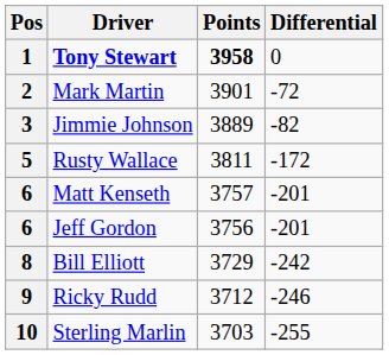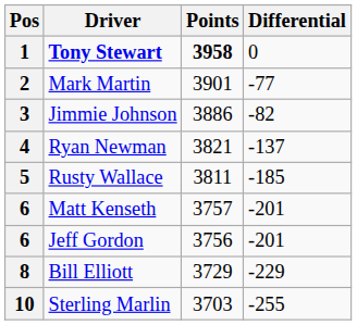 <table class="wikitable">
 <tr>
 <th>Pos</th>
 <th>Driver</th>
 <th>Points</th>
 <th>Differential</th>
 </tr>
 <tr>
 <th>1</th>
 <td><strong><a href='#'>Tony Stewart</a></strong></td>
 <td style="text-align:center;"><strong>3958</strong></td>
 <td>0</td>
 </tr>
 <tr>
 <th>2</th>
 <td><a href='#'>Mark Martin</a></td>
 <td style="text-align:center;">3901</td>
-<td>-72</td>
+<td>-77</td>
 </tr>
 <tr>
 <th>3</th>
 <td><a href='#'>Jimmie Johnson</a></td>
-<td style="text-align:center;">3889</td>
+<td style="text-align:center;">3886</td>
 <td>-82</td>
+</tr>
+<tr>
+<th>4</th>
+<td><a href='#'>Ryan Newman</a></td>
+<td style="text-align:center;">3821</td>
+<td>-137</td>
 </tr>
 <tr>
 <th>5</th>
 <td><a href='#'>Rusty Wallace</a></td>
 <td style="text-align:center;">3811</td>
-<td>-172</td>
+<td>-185</td>
 </tr>
 <tr>
 <th>6</th>
 <td><a href='#'>Matt Kenseth</a></td>
 <td style="text-align:center;">3757</td>
 <td>-201</td>
 </tr>
 <tr>
 <th>6</th>
 <td><a href='#'>Jeff Gordon</a></td>
 <td style="text-align:center;">3756</td>
 <td>-201</td>
 </tr>
 <tr>
 <th>8</th>
 <td><a href='#'>Bill Elliott</a></td>
 <td style="text-align:center;">3729</td>
-<td>-242</td>
-</tr>
-<tr>
-<th>9</th>
-<td><a href='#'>Ricky Rudd</a></td>
-<td style="text-align:center;">3712</td>
-<td>-246</td>
+<td>-229</td>
 </tr>
 <tr>
 <th>10</th>
 <td><a href='#'>Sterling Marlin</a></td>
 <td style="text-align:center;">3703</td>
 <td>-255</td>
 </tr>
 </table>
